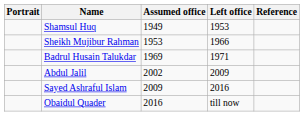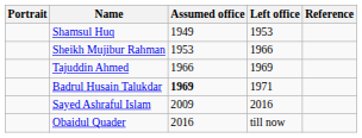 <table class="wikitable">
 <tr>
 <th align="center">Portrait</th>
 <th align="center">Name</th>
 <th align="center">Assumed office</th>
 <th align="center">Left office</th>
 <th align=center>Reference</th>
 </tr>
 <tr>
 <td></td>
 <td><a href='#'>Shamsul Huq</a></td>
 <td>1949</td>
 <td>1953</td>
 <td></td>
 </tr>
 <tr>
 <td></td>
 <td><a href='#'>Sheikh Mujibur Rahman</a></td>
 <td>1953</td>
 <td>1966</td>
 <td></td>
 </tr>
 <tr>
 <td></td>
-<td><a href='#'>Badrul Husain Talukdar</a></td>
+<td><a href='#'>Tajuddin Ahmed</a></td>
+<td>1966</td>
 <td>1969</td>
-<td>1971</td>
+<td></td>
 </tr>
 <tr>
 <td></td>
-<td><a href='#'>Abdul Jalil</a></td>
-<td>2002</td>
-<td>2009</td>
-<td></td>
+<td><a href='#'>Badrul Husain Talukdar</a></td>
+<td><strong>1969</strong></td>
+<td>1971</td>
 </tr>
 <tr>
 <td></td>
 <td><a href='#'>Sayed Ashraful Islam</a></td>
 <td>2009</td>
 <td>2016</td>
 <td></td>
 </tr>
 <tr>
 <td></td>
 <td><a href='#'>Obaidul Quader</a></td>
 <td>2016</td>
 <td>till now</td>
 <td></td>
 </tr>
 </table>
